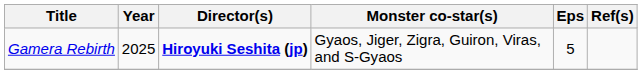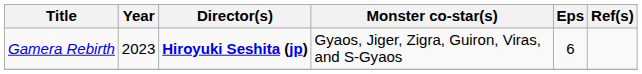 <table class="wikitable sortable">
 <tr>
 <th scope="col">Title</th>
 <th scope="col">Year</th>
 <th scope="col">Director(s)</th>
 <th style="width:250px;">Monster co-star(s)</th>
 <th scope="col" class="unsortable">Eps</th>
 <th scope="col" class="unsortable">Ref(s)</th>
 </tr>
 <tr>
 <td><em><a href='#'>Gamera Rebirth</a></em></td>
-<td style="text-align:center">2025</td>
+<td style="text-align:center">2023</td>
 <td style="text-align:center"><strong><a href='#'>Hiroyuki Seshita</a> (<a href='#'>jp</a>)</strong></td>
 <td>Gyaos, Jiger, Zigra, Guiron, Viras, and S-Gyaos</td>
-<td style="text-align:center">5</td>
+<td style="text-align:center">6</td>
 <td style="text-align:center"></td>
 </tr>
 <tr>
 </tr>
 </table>
